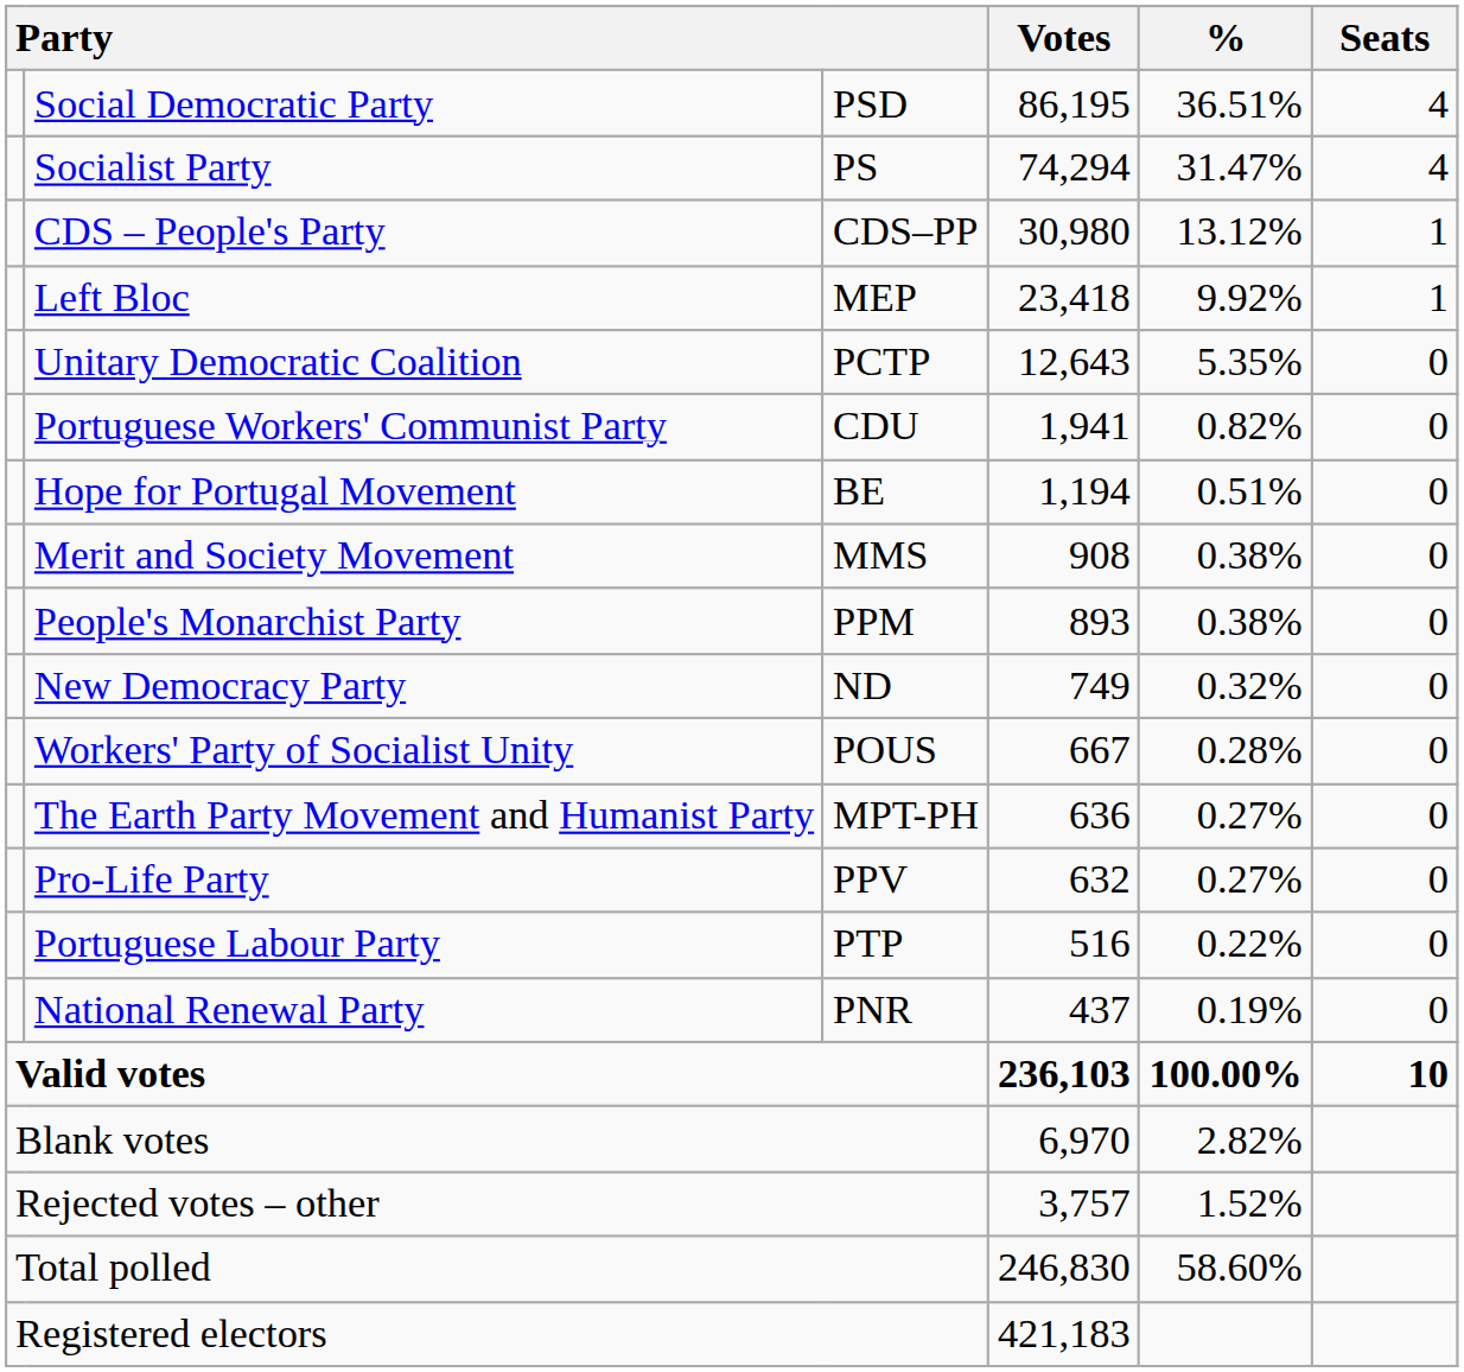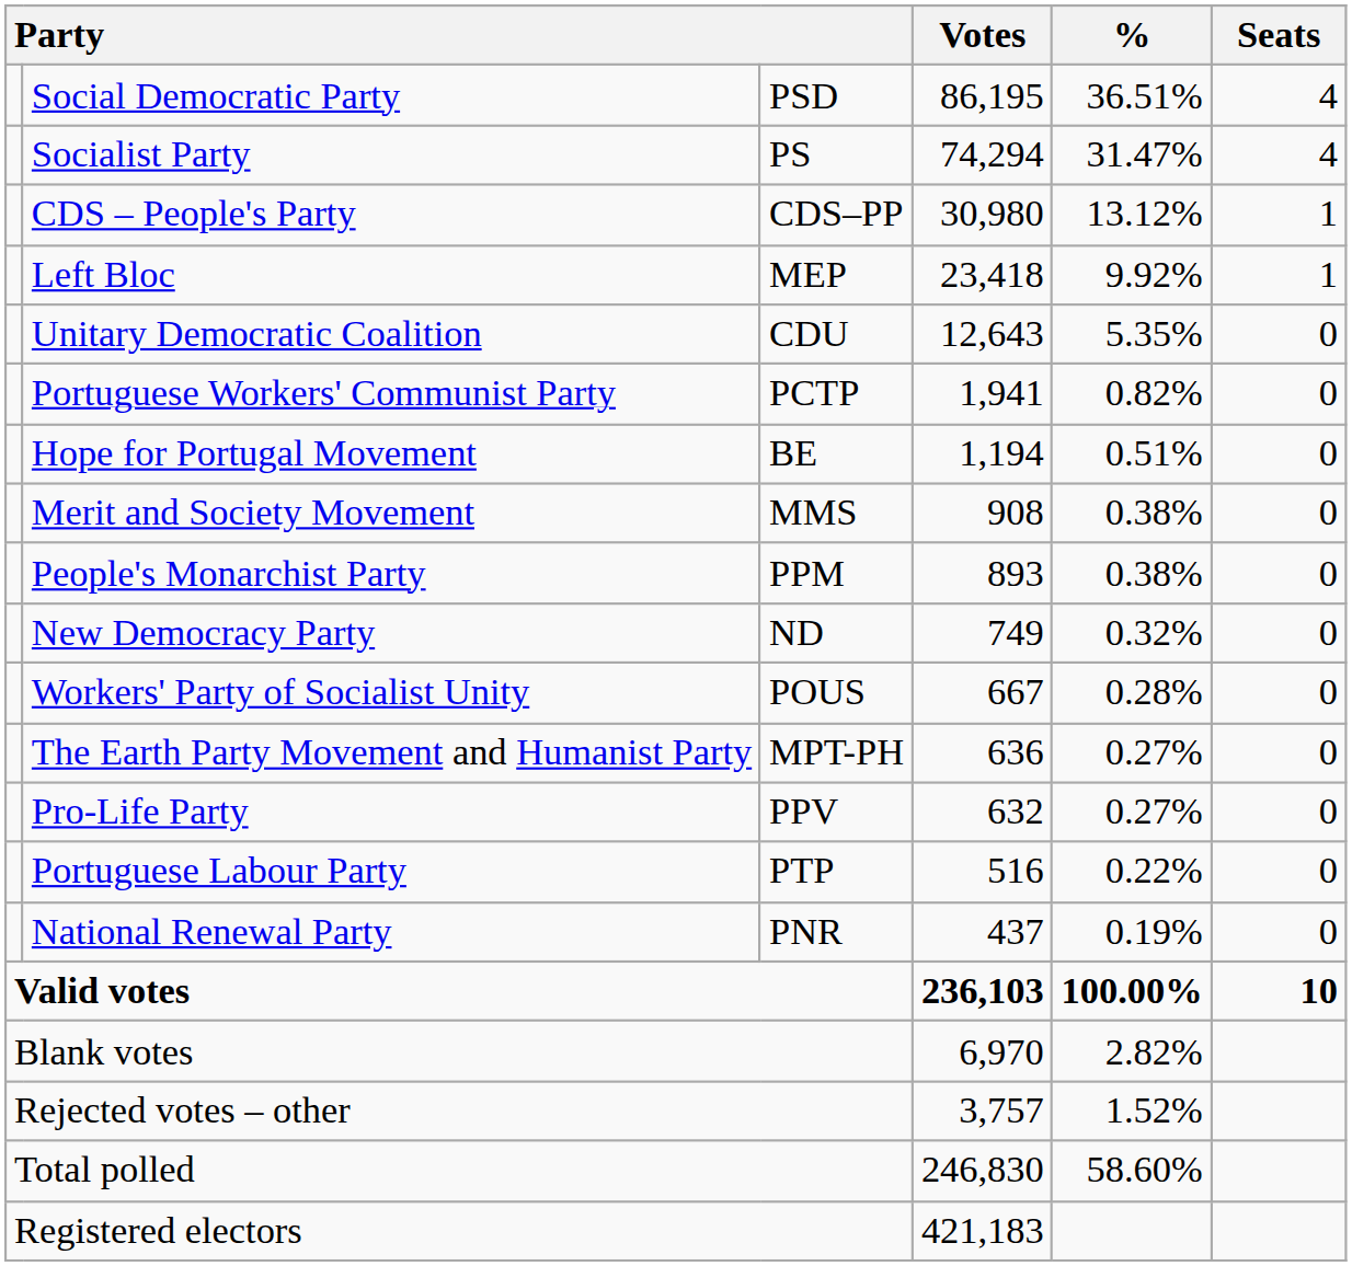 <table class="wikitable" border="1" style="text-align:right;">
 <tr>
 <th style="text-align:left;" colspan=3>Party</th>
 <th align=center width="50">Votes</th>
 <th align=center width="50">%</th>
 <th align=center width="50">Seats</th>
 </tr>
 <tr>
 <td></td>
 <td align=left><a href='#'>Social Democratic Party</a></td>
 <td align=left>PSD</td>
 <td>86,195</td>
 <td>36.51%</td>
 <td>4</td>
 </tr>
 <tr>
 <td></td>
 <td align=left><a href='#'>Socialist Party</a></td>
 <td align=left>PS</td>
 <td>74,294</td>
 <td>31.47%</td>
 <td>4</td>
 </tr>
 <tr>
 <td></td>
 <td align=left><a href='#'>CDS – People's Party</a></td>
 <td align=left style="white-space: nowrap;">CDS–PP</td>
 <td>30,980</td>
 <td>13.12%</td>
 <td>1</td>
 </tr>
 <tr>
 <td></td>
 <td align=left><a href='#'>Left Bloc</a></td>
 <td align=left>MEP</td>
 <td>23,418</td>
 <td>9.92%</td>
 <td>1</td>
 </tr>
 <tr>
 <td></td>
 <td align=left style="white-space: nowrap;"><a href='#'>Unitary Democratic Coalition</a></td>
-<td align=left>PCTP</td>
+<td align=left>CDU</td>
 <td>12,643</td>
 <td>5.35%</td>
 <td>0</td>
 </tr>
 <tr>
 <td></td>
 <td align=left><a href='#'>Portuguese Workers' Communist Party</a></td>
-<td align=left>CDU</td>
+<td align=left>PCTP</td>
 <td>1,941</td>
 <td>0.82%</td>
 <td>0</td>
 </tr>
 <tr>
 <td></td>
 <td align=left><a href='#'>Hope for Portugal Movement</a></td>
 <td align=left>BE</td>
 <td>1,194</td>
 <td>0.51%</td>
 <td>0</td>
 </tr>
 <tr>
 <td></td>
 <td align=left><a href='#'>Merit and Society Movement</a></td>
 <td align=left>MMS</td>
 <td>908</td>
 <td>0.38%</td>
 <td>0</td>
 </tr>
 <tr>
 <td></td>
 <td align=left><a href='#'>People's Monarchist Party</a></td>
 <td align=left>PPM</td>
 <td>893</td>
 <td>0.38%</td>
 <td>0</td>
 </tr>
 <tr>
 <td></td>
 <td align=left><a href='#'>New Democracy Party</a></td>
 <td align=left>ND</td>
 <td>749</td>
 <td>0.32%</td>
 <td>0</td>
 </tr>
 <tr>
 <td></td>
 <td align=left><a href='#'>Workers' Party of Socialist Unity</a></td>
 <td align=left>POUS</td>
 <td>667</td>
 <td>0.28%</td>
 <td>0</td>
 </tr>
 <tr>
 <td></td>
 <td align=left><a href='#'>The Earth Party Movement</a> and <a href='#'>Humanist Party</a></td>
 <td align=left>MPT-PH</td>
 <td>636</td>
 <td>0.27%</td>
 <td>0</td>
 </tr>
 <tr>
 <td></td>
 <td align=left><a href='#'>Pro-Life Party</a></td>
 <td align=left>PPV</td>
 <td>632</td>
 <td>0.27%</td>
 <td>0</td>
 </tr>
 <tr>
 <td></td>
 <td align=left><a href='#'>Portuguese Labour Party</a></td>
 <td align=left>PTP</td>
 <td>516</td>
 <td>0.22%</td>
 <td>0</td>
 </tr>
 <tr>
 <td></td>
 <td align=left><a href='#'>National Renewal Party</a></td>
 <td align=left>PNR</td>
 <td>437</td>
 <td>0.19%</td>
 <td>0</td>
 </tr>
 <tr style="font-weight:bold">
 <td align=left colspan=3>Valid votes</td>
 <td>236,103</td>
 <td>100.00%</td>
 <td>10</td>
 </tr>
 <tr>
 <td align=left colspan=3>Blank votes</td>
 <td>6,970</td>
 <td>2.82%</td>
 <td></td>
 </tr>
 <tr>
 <td align=left colspan=3>Rejected votes – other</td>
 <td>3,757</td>
 <td>1.52%</td>
 <td></td>
 </tr>
 <tr>
 <td align=left colspan=3>Total polled</td>
 <td>246,830</td>
 <td>58.60%</td>
 <td></td>
 </tr>
 <tr>
 <td align=left colspan=3>Registered electors</td>
 <td>421,183</td>
 <td></td>
 <td></td>
 </tr>
 </table>
